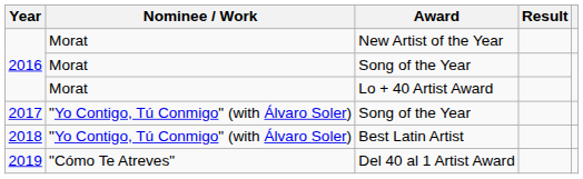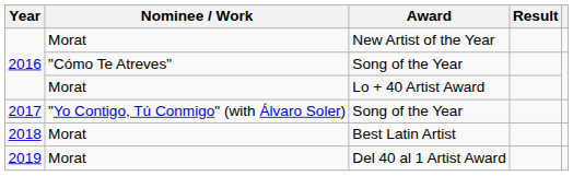 <table class="wikitable">
 <tr>
 <th>Year</th>
 <th>Nominee / Work</th>
 <th>Award</th>
 <th>Result</th>
 <th></th>
 </tr>
 <tr>
 <td rowspan="3"><a href='#'>2016</a></td>
 <td>Morat</td>
 <td>New Artist of the Year</td>
 <td></td>
 <td></td>
 </tr>
 <tr>
-<td>Morat</td>
+<td>"Cómo Te Atreves"</td>
 <td>Song of the Year</td>
 <td></td>
 <td rowspan="2"></td>
 </tr>
 <tr>
 <td>Morat</td>
 <td>Lo + 40 Artist Award</td>
 <td></td>
 </tr>
 <tr>
 <td><a href='#'>2017</a></td>
 <td>"<a href='#'>Yo Contigo, Tú Conmigo</a>" (with <a href='#'>Álvaro Soler</a>)</td>
 <td>Song of the Year</td>
 <td></td>
 <td></td>
 </tr>
 <tr>
 <td><a href='#'>2018</a></td>
-<td>"<a href='#'>Yo Contigo, Tú Conmigo</a>" (with <a href='#'>Álvaro Soler</a>)</td>
+<td>Morat</td>
 <td>Best Latin Artist</td>
 <td></td>
 <td></td>
 </tr>
 <tr>
 <td><a href='#'>2019</a></td>
-<td>"Cómo Te Atreves"</td>
+<td>Morat</td>
 <td>Del 40 al 1 Artist Award</td>
 <td></td>
 <td></td>
 </tr>
 </table>
